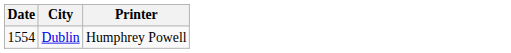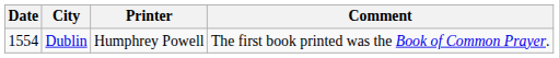 <table class="wikitable">
 <tr>
 <th>Date</th>
 <th>City</th>
 <th>Printer</th>
+<th>Comment</th>
 </tr>
 <tr>
 <td>1554</td>
 <td><a href='#'>Dublin</a></td>
 <td>Humphrey Powell</td>
+<td>The first book printed was the <em><a href='#'>Book of Common Prayer</a></em>.</td>
 </tr>
 </table>
